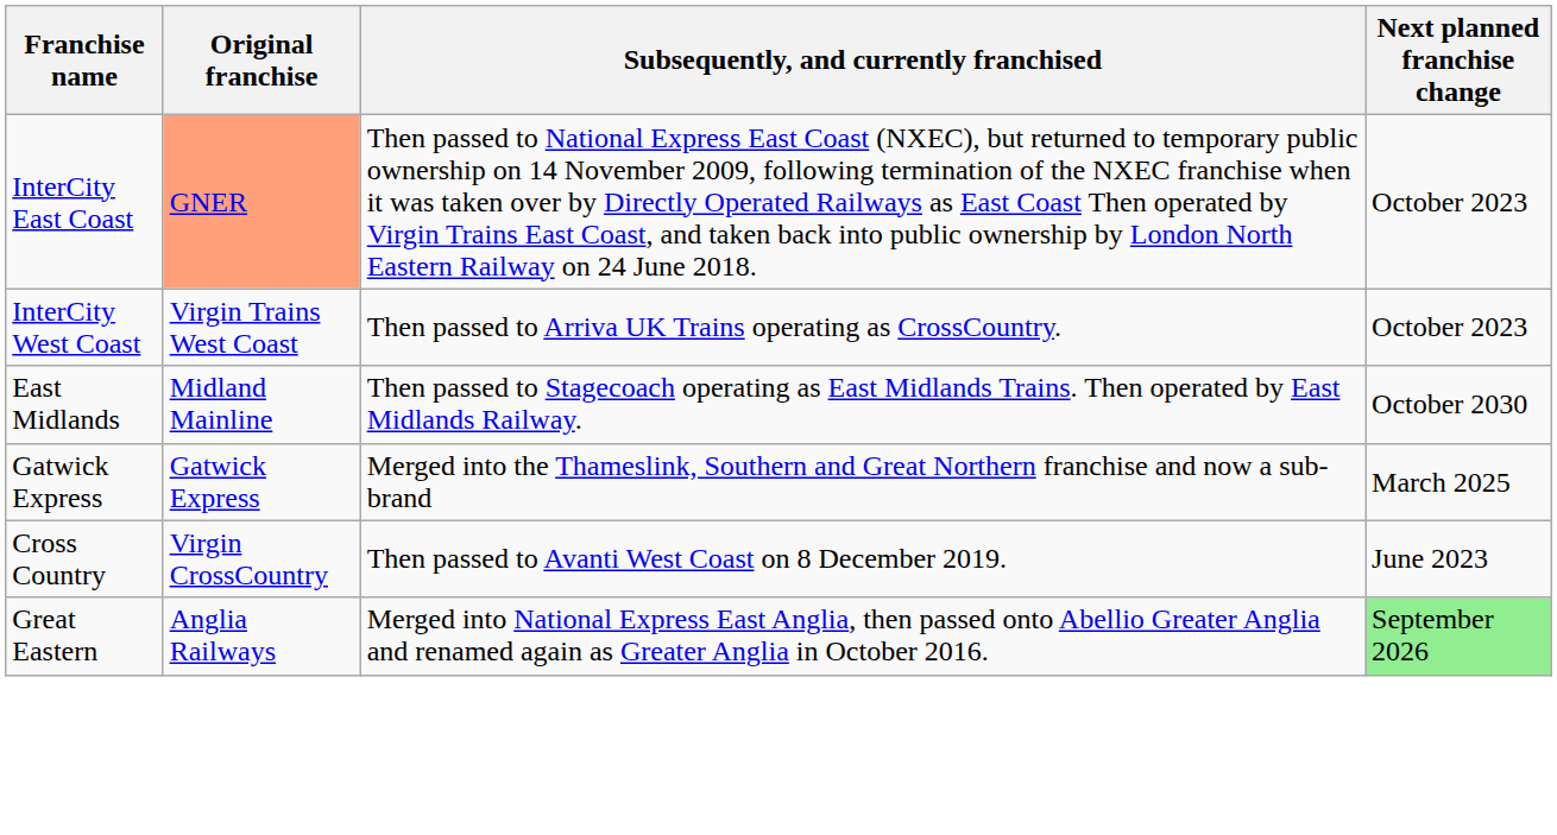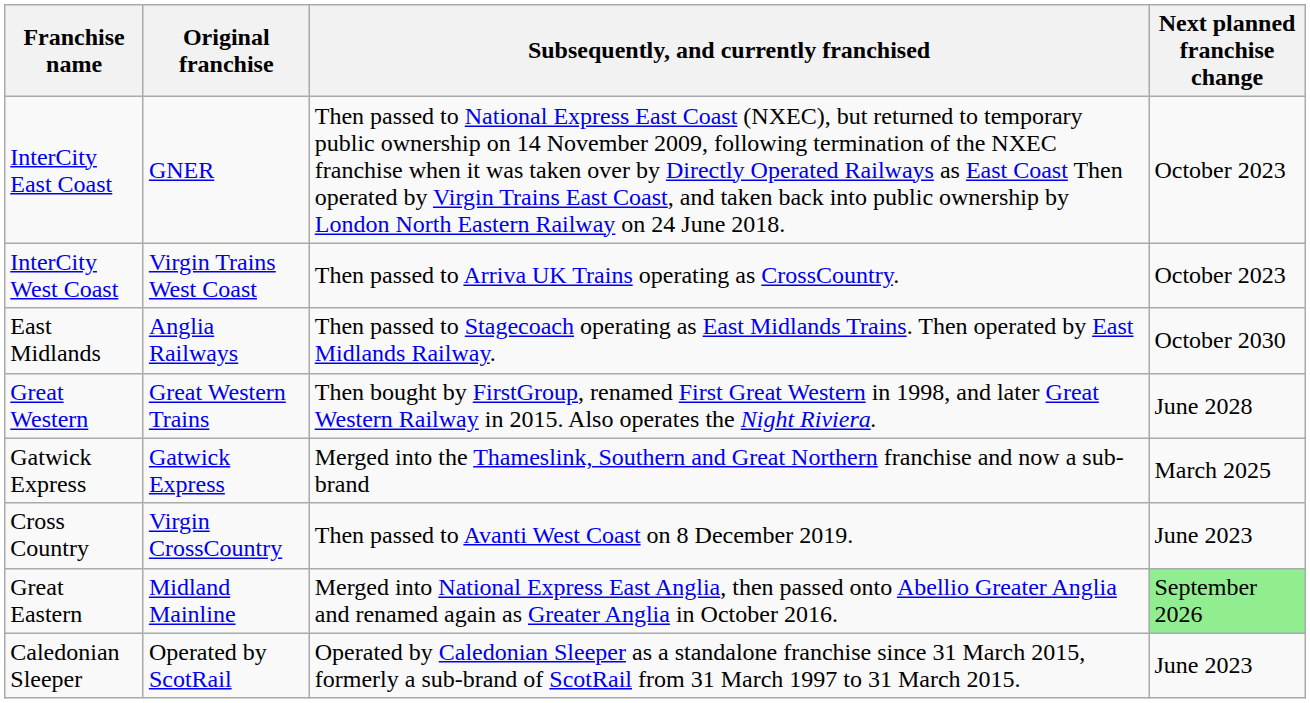 <table class="wikitable">
 <tr>
 <th>Franchise name</th>
 <th>Original franchise</th>
 <th>Subsequently, and currently franchised</th>
 <th>Next planned franchise change</th>
 </tr>
 <tr>
 <td><a href='#'>InterCity East Coast</a></td>
-<td style="background: lightsalmon;"><a href='#'>GNER</a></td>
+<td><a href='#'>GNER</a></td>
 <td>Then passed to <a href='#'>National Express East Coast</a> (NXEC), but returned to temporary public ownership on 14 November 2009, following termination of the NXEC franchise when it was taken over by <a href='#'>Directly Operated Railways</a> as <a href='#'>East Coast</a> Then operated by <a href='#'>Virgin Trains East Coast</a>, and taken back into public ownership by <a href='#'>London North Eastern Railway</a> on 24 June 2018.</td>
 <td>October 2023</td>
 </tr>
 <tr>
 <td><a href='#'>InterCity West Coast</a></td>
 <td><a href='#'>Virgin Trains West Coast</a></td>
 <td>Then passed to <a href='#'>Arriva UK Trains</a> operating as <a href='#'>CrossCountry</a>.</td>
 <td>October 2023</td>
 </tr>
 <tr>
 <td>East Midlands</td>
-<td><a href='#'>Midland Mainline</a></td>
+<td><a href='#'>Anglia Railways</a></td>
 <td>Then passed to <a href='#'>Stagecoach</a> operating as <a href='#'>East Midlands Trains</a>. Then operated by <a href='#'>East Midlands Railway</a>.</td>
 <td>October 2030</td>
+</tr>
+<tr>
+<td><a href='#'>Great Western</a></td>
+<td><a href='#'>Great Western Trains</a></td>
+<td>Then bought by <a href='#'>FirstGroup</a>, renamed <a href='#'>First Great Western</a> in 1998, and later <a href='#'>Great Western Railway</a> in 2015. Also operates the <em><a href='#'>Night Riviera</a>.</em></td>
+<td>June 2028</td>
 </tr>
 <tr>
 <td>Gatwick Express</td>
 <td><a href='#'>Gatwick Express</a></td>
 <td>Merged into the <a href='#'>Thameslink, Southern and Great Northern</a> franchise and now a sub-brand</td>
 <td>March 2025</td>
 </tr>
 <tr>
 <td>Cross Country</td>
 <td><a href='#'>Virgin CrossCountry</a></td>
 <td>Then passed to <a href='#'>Avanti West Coast</a> on 8 December 2019.</td>
 <td>June 2023</td>
 </tr>
 <tr>
 <td>Great Eastern</td>
-<td><a href='#'>Anglia Railways</a></td>
+<td><a href='#'>Midland Mainline</a></td>
 <td>Merged into <a href='#'>National Express East Anglia</a>, then passed onto <a href='#'>Abellio Greater Anglia</a> and renamed again as <a href='#'>Greater Anglia</a> in October 2016.</td>
 <td style="background: lightgreen;">September 2026</td>
 </tr>
+<tr>
+<td>Caledonian Sleeper</td>
+<td>Operated by <a href='#'>ScotRail</a></td>
+<td>Operated by <a href='#'>Caledonian Sleeper</a> as a standalone franchise since 31 March 2015, formerly a sub-brand of <a href='#'>ScotRail</a> from 31 March 1997 to 31 March 2015.</td>
+<td>June 2023</td>
+</tr>
 </table>
